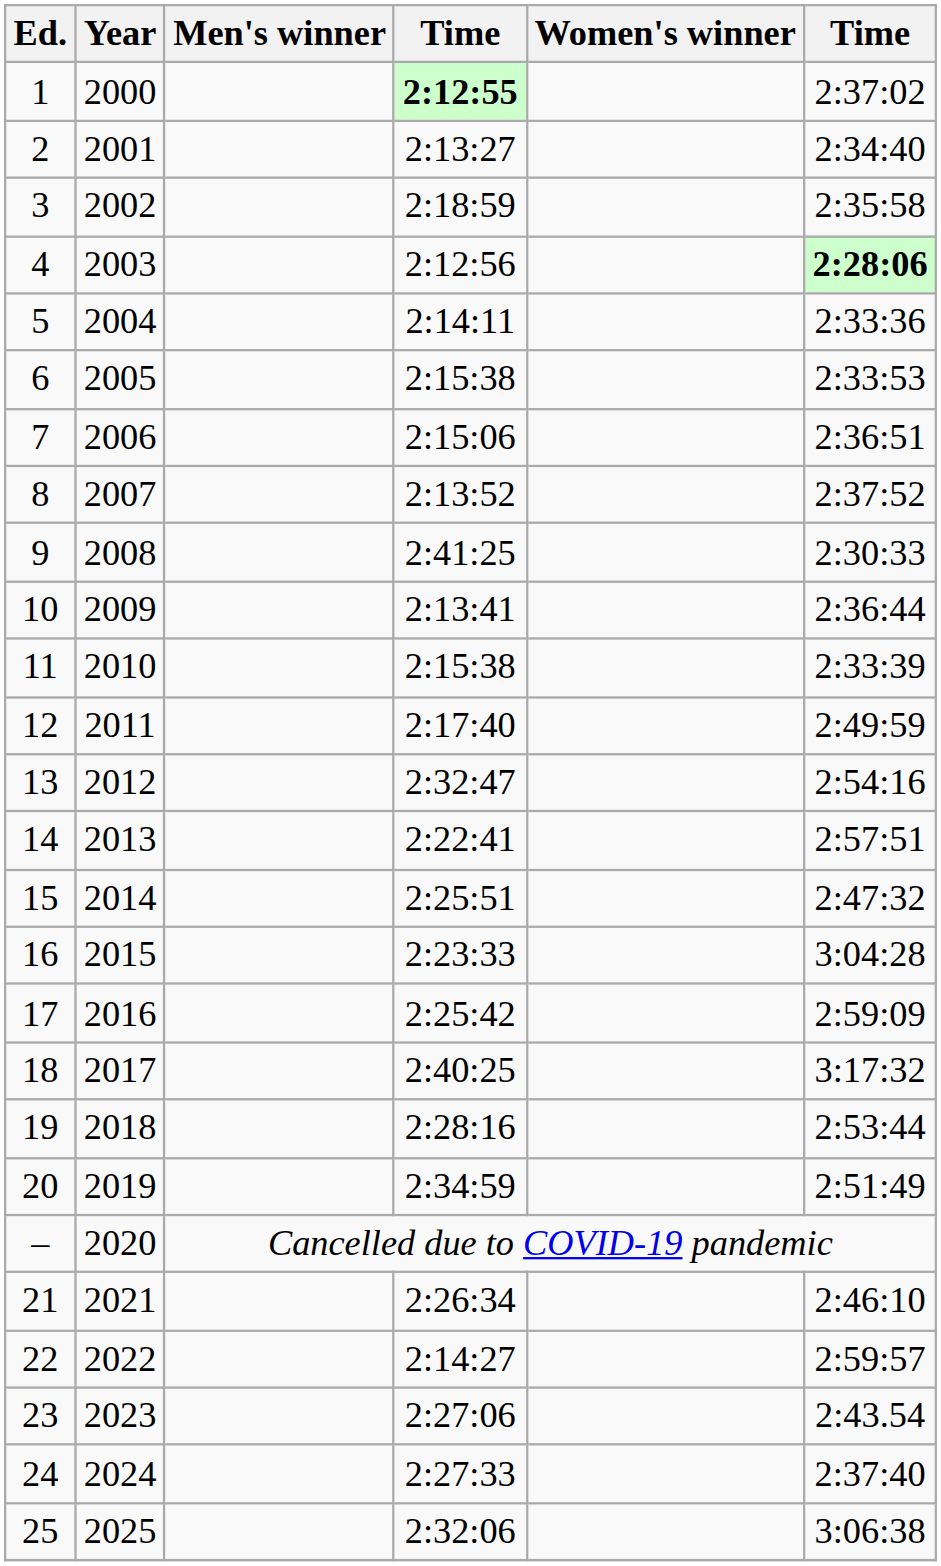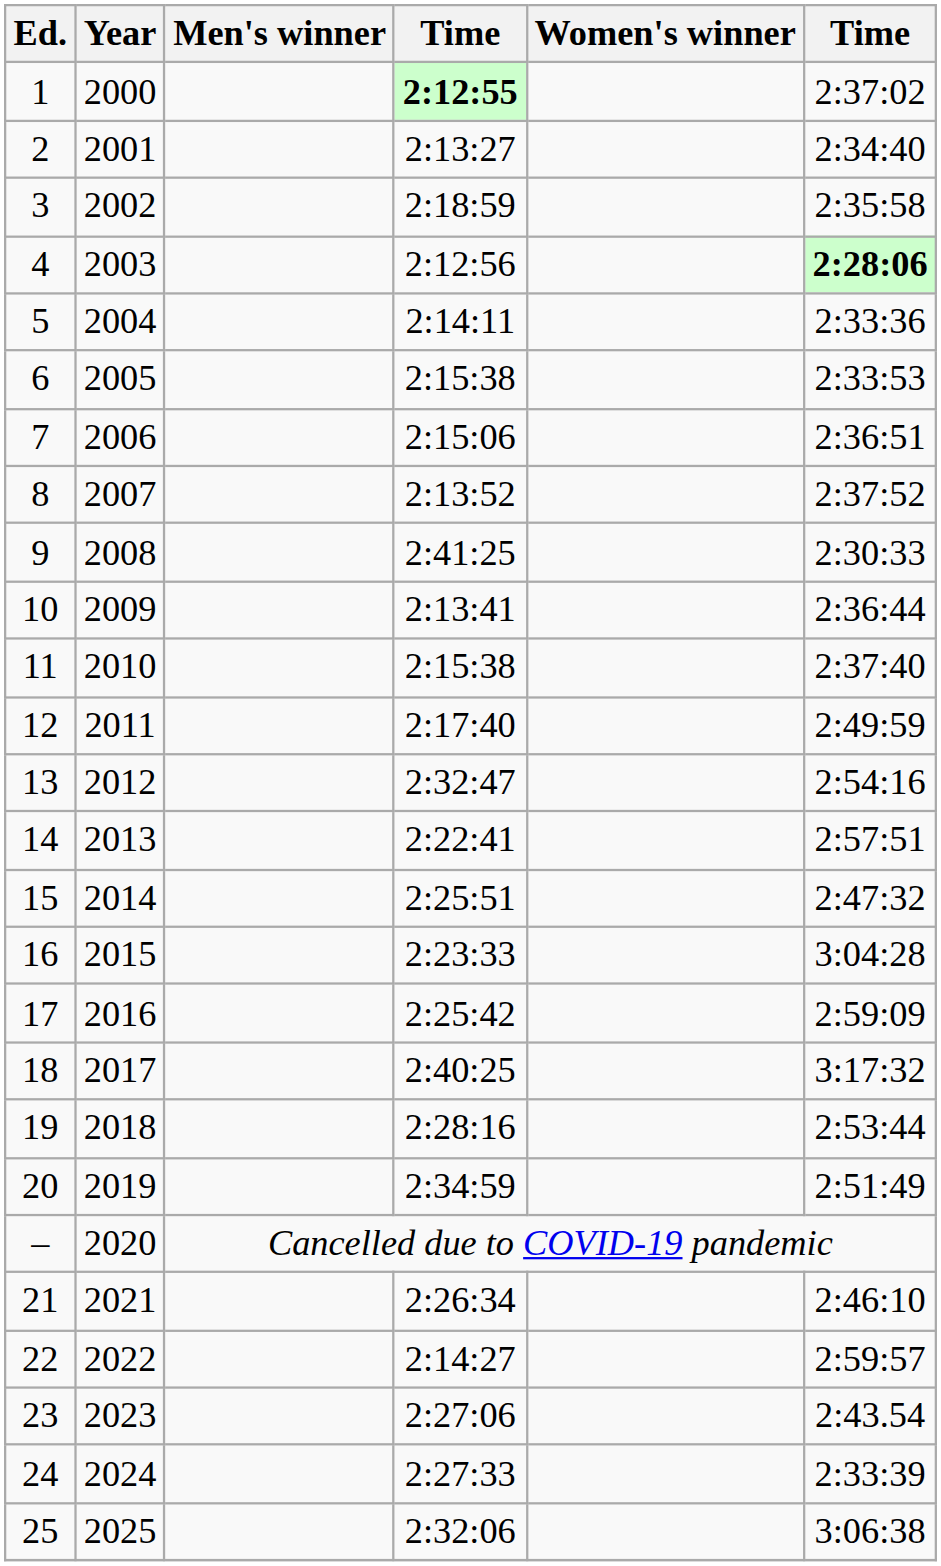 <table class="wikitable sortable" style="text-align:center">
 <tr>
 <th class="unsortable">Ed.</th>
 <th>Year</th>
 <th>Men's winner</th>
 <th>Time</th>
 <th>Women's winner</th>
 <th>Time</th>
 </tr>
 <tr>
 <td>1</td>
 <td>2000</td>
 <td align="left"></td>
 <td bgcolor="#CCFFCC"><strong>2:12:55</strong></td>
 <td align="left"></td>
 <td>2:37:02</td>
 </tr>
 <tr>
 <td>2</td>
 <td>2001</td>
 <td align="left"></td>
 <td>2:13:27</td>
 <td align="left"></td>
 <td>2:34:40</td>
 </tr>
 <tr>
 <td>3</td>
 <td>2002</td>
 <td align="left"></td>
 <td>2:18:59</td>
 <td align="left"></td>
 <td>2:35:58</td>
 </tr>
 <tr>
 <td>4</td>
 <td>2003</td>
 <td align="left"></td>
 <td>2:12:56</td>
 <td align="left"></td>
 <td bgcolor="#CCFFCC"><strong>2:28:06</strong></td>
 </tr>
 <tr>
 <td>5</td>
 <td>2004</td>
 <td align="left"></td>
 <td>2:14:11</td>
 <td align="left"></td>
 <td>2:33:36</td>
 </tr>
 <tr>
 <td>6</td>
 <td>2005</td>
 <td align="left"></td>
 <td>2:15:38</td>
 <td align="left"></td>
 <td>2:33:53</td>
 </tr>
 <tr>
 <td>7</td>
 <td>2006</td>
 <td align="left"></td>
 <td>2:15:06</td>
 <td align="left"></td>
 <td>2:36:51</td>
 </tr>
 <tr>
 <td>8</td>
 <td>2007</td>
 <td align="left"></td>
 <td>2:13:52</td>
 <td align="left"></td>
 <td>2:37:52</td>
 </tr>
 <tr>
 <td>9</td>
 <td>2008</td>
 <td align="left"></td>
 <td>2:41:25</td>
 <td align="left"></td>
 <td>2:30:33</td>
 </tr>
 <tr>
 <td>10</td>
 <td>2009</td>
 <td align="left"></td>
 <td>2:13:41</td>
 <td align="left"></td>
 <td>2:36:44</td>
 </tr>
 <tr>
 <td>11</td>
 <td>2010</td>
 <td align="left"></td>
 <td>2:15:38</td>
 <td align="left"></td>
-<td>2:33:39</td>
+<td>2:37:40</td>
 </tr>
 <tr>
 <td>12</td>
 <td>2011</td>
 <td align="left"></td>
 <td>2:17:40</td>
 <td align="left"></td>
 <td>2:49:59</td>
 </tr>
 <tr>
 <td>13</td>
 <td>2012</td>
 <td align="left"></td>
 <td>2:32:47</td>
 <td align="left"></td>
 <td>2:54:16</td>
 </tr>
 <tr>
 <td>14</td>
 <td>2013</td>
 <td align="left"></td>
 <td>2:22:41</td>
 <td align="left"></td>
 <td>2:57:51</td>
 </tr>
 <tr>
 <td>15</td>
 <td>2014</td>
 <td align="left"></td>
 <td>2:25:51</td>
 <td align="left"></td>
 <td>2:47:32</td>
 </tr>
 <tr>
 <td>16</td>
 <td>2015</td>
 <td align="left"></td>
 <td>2:23:33</td>
 <td align="left"></td>
 <td>3:04:28</td>
 </tr>
 <tr>
 <td>17</td>
 <td>2016</td>
 <td align="left"></td>
 <td>2:25:42</td>
 <td align="left"></td>
 <td>2:59:09</td>
 </tr>
 <tr>
 <td>18</td>
 <td>2017</td>
 <td align="left"></td>
 <td>2:40:25</td>
 <td align="left"></td>
 <td>3:17:32</td>
 </tr>
 <tr>
 <td>19</td>
 <td>2018</td>
 <td align="left"></td>
 <td>2:28:16</td>
 <td align="left"></td>
 <td>2:53:44</td>
 </tr>
 <tr>
 <td>20</td>
 <td>2019</td>
 <td align="left"></td>
 <td>2:34:59</td>
 <td align="left"></td>
 <td>2:51:49</td>
 </tr>
 <tr>
 <td>–</td>
 <td>2020</td>
 <td colspan="4" align="center" data-sort-value=""><em>Cancelled due to <a href='#'>COVID-19</a> pandemic</em></td>
 </tr>
 <tr>
 <td>21</td>
 <td>2021</td>
 <td align="left"></td>
 <td>2:26:34</td>
 <td align="left"></td>
 <td>2:46:10</td>
 </tr>
 <tr>
 <td>22</td>
 <td>2022</td>
 <td align="left"></td>
 <td>2:14:27</td>
 <td align="left"></td>
 <td>2:59:57</td>
 </tr>
 <tr>
 <td>23</td>
 <td>2023</td>
 <td align="left"></td>
 <td>2:27:06</td>
 <td align="left"></td>
 <td>2:43.54</td>
 </tr>
 <tr>
 <td>24</td>
 <td>2024</td>
 <td align="left"></td>
 <td>2:27:33</td>
 <td align="left"></td>
-<td>2:37:40</td>
+<td>2:33:39</td>
 </tr>
 <tr>
 <td>25</td>
 <td>2025</td>
 <td align="left"></td>
 <td>2:32:06</td>
 <td align="left"></td>
 <td>3:06:38</td>
 </tr>
 <tr>
 </tr>
 </table>
